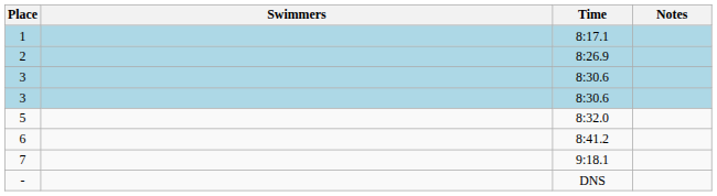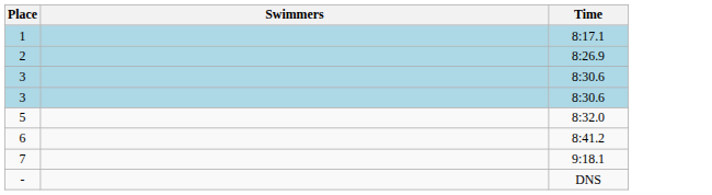 <table class=wikitable style="text-align:center">
 <tr>
 <th>Place</th>
 <th width=620>Swimmers</th>
 <th width=90>Time</th>
-<th width=90>Notes</th>
 </tr>
 <tr bgcolor=lightblue>
 <td>1</td>
 <td align=left></td>
 <td>8:17.1</td>
-<td></td>
 </tr>
 <tr bgcolor=lightblue>
 <td>2</td>
 <td align=left></td>
 <td>8:26.9</td>
-<td></td>
 </tr>
 <tr bgcolor=lightblue>
 <td>3</td>
 <td align=left></td>
 <td>8:30.6</td>
-<td></td>
 </tr>
 <tr bgcolor=lightblue>
 <td>3</td>
 <td align=left></td>
 <td>8:30.6</td>
-<td></td>
 </tr>
 <tr>
 <td>5</td>
 <td align=left></td>
 <td>8:32.0</td>
-<td></td>
 </tr>
 <tr>
 <td>6</td>
 <td align=left></td>
 <td>8:41.2</td>
-<td></td>
 </tr>
 <tr>
 <td>7</td>
 <td align=left></td>
 <td>9:18.1</td>
-<td></td>
 </tr>
 <tr>
 <td>-</td>
 <td align=left></td>
 <td>DNS</td>
-<td></td>
 </tr>
 </table>
